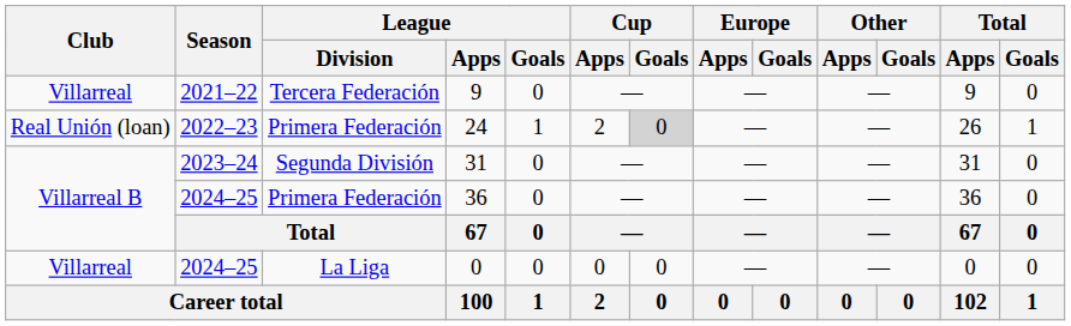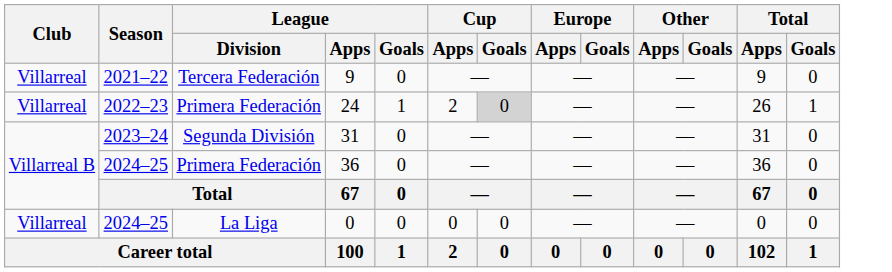 <table class="wikitable" style="text-align:center">
 <tr>
 <th rowspan="2">Club</th>
 <th rowspan="2">Season</th>
 <th colspan="3">League</th>
 <th colspan="2">Cup</th>
 <th colspan="2">Europe</th>
 <th colspan="2">Other</th>
 <th colspan="2">Total</th>
 </tr>
 <tr>
 <th>Division</th>
 <th>Apps</th>
 <th>Goals</th>
 <th>Apps</th>
 <th>Goals</th>
 <th>Apps</th>
 <th>Goals</th>
 <th>Apps</th>
 <th>Goals</th>
 <th>Apps</th>
 <th>Goals</th>
 </tr>
 <tr>
 <td><a href='#'>Villarreal</a></td>
 <td><a href='#'>2021–22</a></td>
 <td><a href='#'>Tercera Federación</a></td>
 <td>9</td>
 <td>0</td>
 <td colspan="2">—</td>
 <td colspan="2">—</td>
 <td colspan="2">—</td>
 <td>9</td>
 <td>0</td>
 </tr>
 <tr>
-<td><a href='#'>Real Unión</a> (loan)</td>
+<td><a href='#'>Villarreal</a></td>
 <td><a href='#'>2022–23</a></td>
 <td><a href='#'>Primera Federación</a></td>
 <td>24</td>
 <td>1</td>
 <td>2</td>
 <td style="background: lightgrey;">0</td>
 <td colspan="2">—</td>
 <td colspan="2">—</td>
 <td>26</td>
 <td>1</td>
 </tr>
 <tr>
 <td rowspan="3"><a href='#'>Villarreal B</a></td>
 <td><a href='#'>2023–24</a></td>
 <td><a href='#'>Segunda División</a></td>
 <td>31</td>
 <td>0</td>
 <td colspan="2">—</td>
 <td colspan="2">—</td>
 <td colspan="2">—</td>
 <td>31</td>
 <td>0</td>
 </tr>
 <tr>
 <td><a href='#'>2024–25</a></td>
 <td><a href='#'>Primera Federación</a></td>
 <td>36</td>
 <td>0</td>
 <td colspan="2">—</td>
 <td colspan="2">—</td>
 <td colspan="2">—</td>
 <td>36</td>
 <td>0</td>
 </tr>
 <tr>
 <th colspan="2">Total</th>
 <th>67</th>
 <th>0</th>
 <th colspan="2">—</th>
 <th colspan="2">—</th>
 <th colspan="2">—</th>
 <th>67</th>
 <th>0</th>
 </tr>
 <tr>
 <td><a href='#'>Villarreal</a></td>
 <td><a href='#'>2024–25</a></td>
 <td><a href='#'>La Liga</a></td>
 <td>0</td>
 <td>0</td>
 <td>0</td>
 <td>0</td>
 <td colspan="2">—</td>
 <td colspan="2">—</td>
 <td>0</td>
 <td>0</td>
 </tr>
 <tr>
 <th colspan="3">Career total</th>
 <th>100</th>
 <th>1</th>
 <th>2</th>
 <th>0</th>
 <th>0</th>
 <th>0</th>
 <th>0</th>
 <th>0</th>
 <th>102</th>
 <th>1</th>
 </tr>
 </table>
